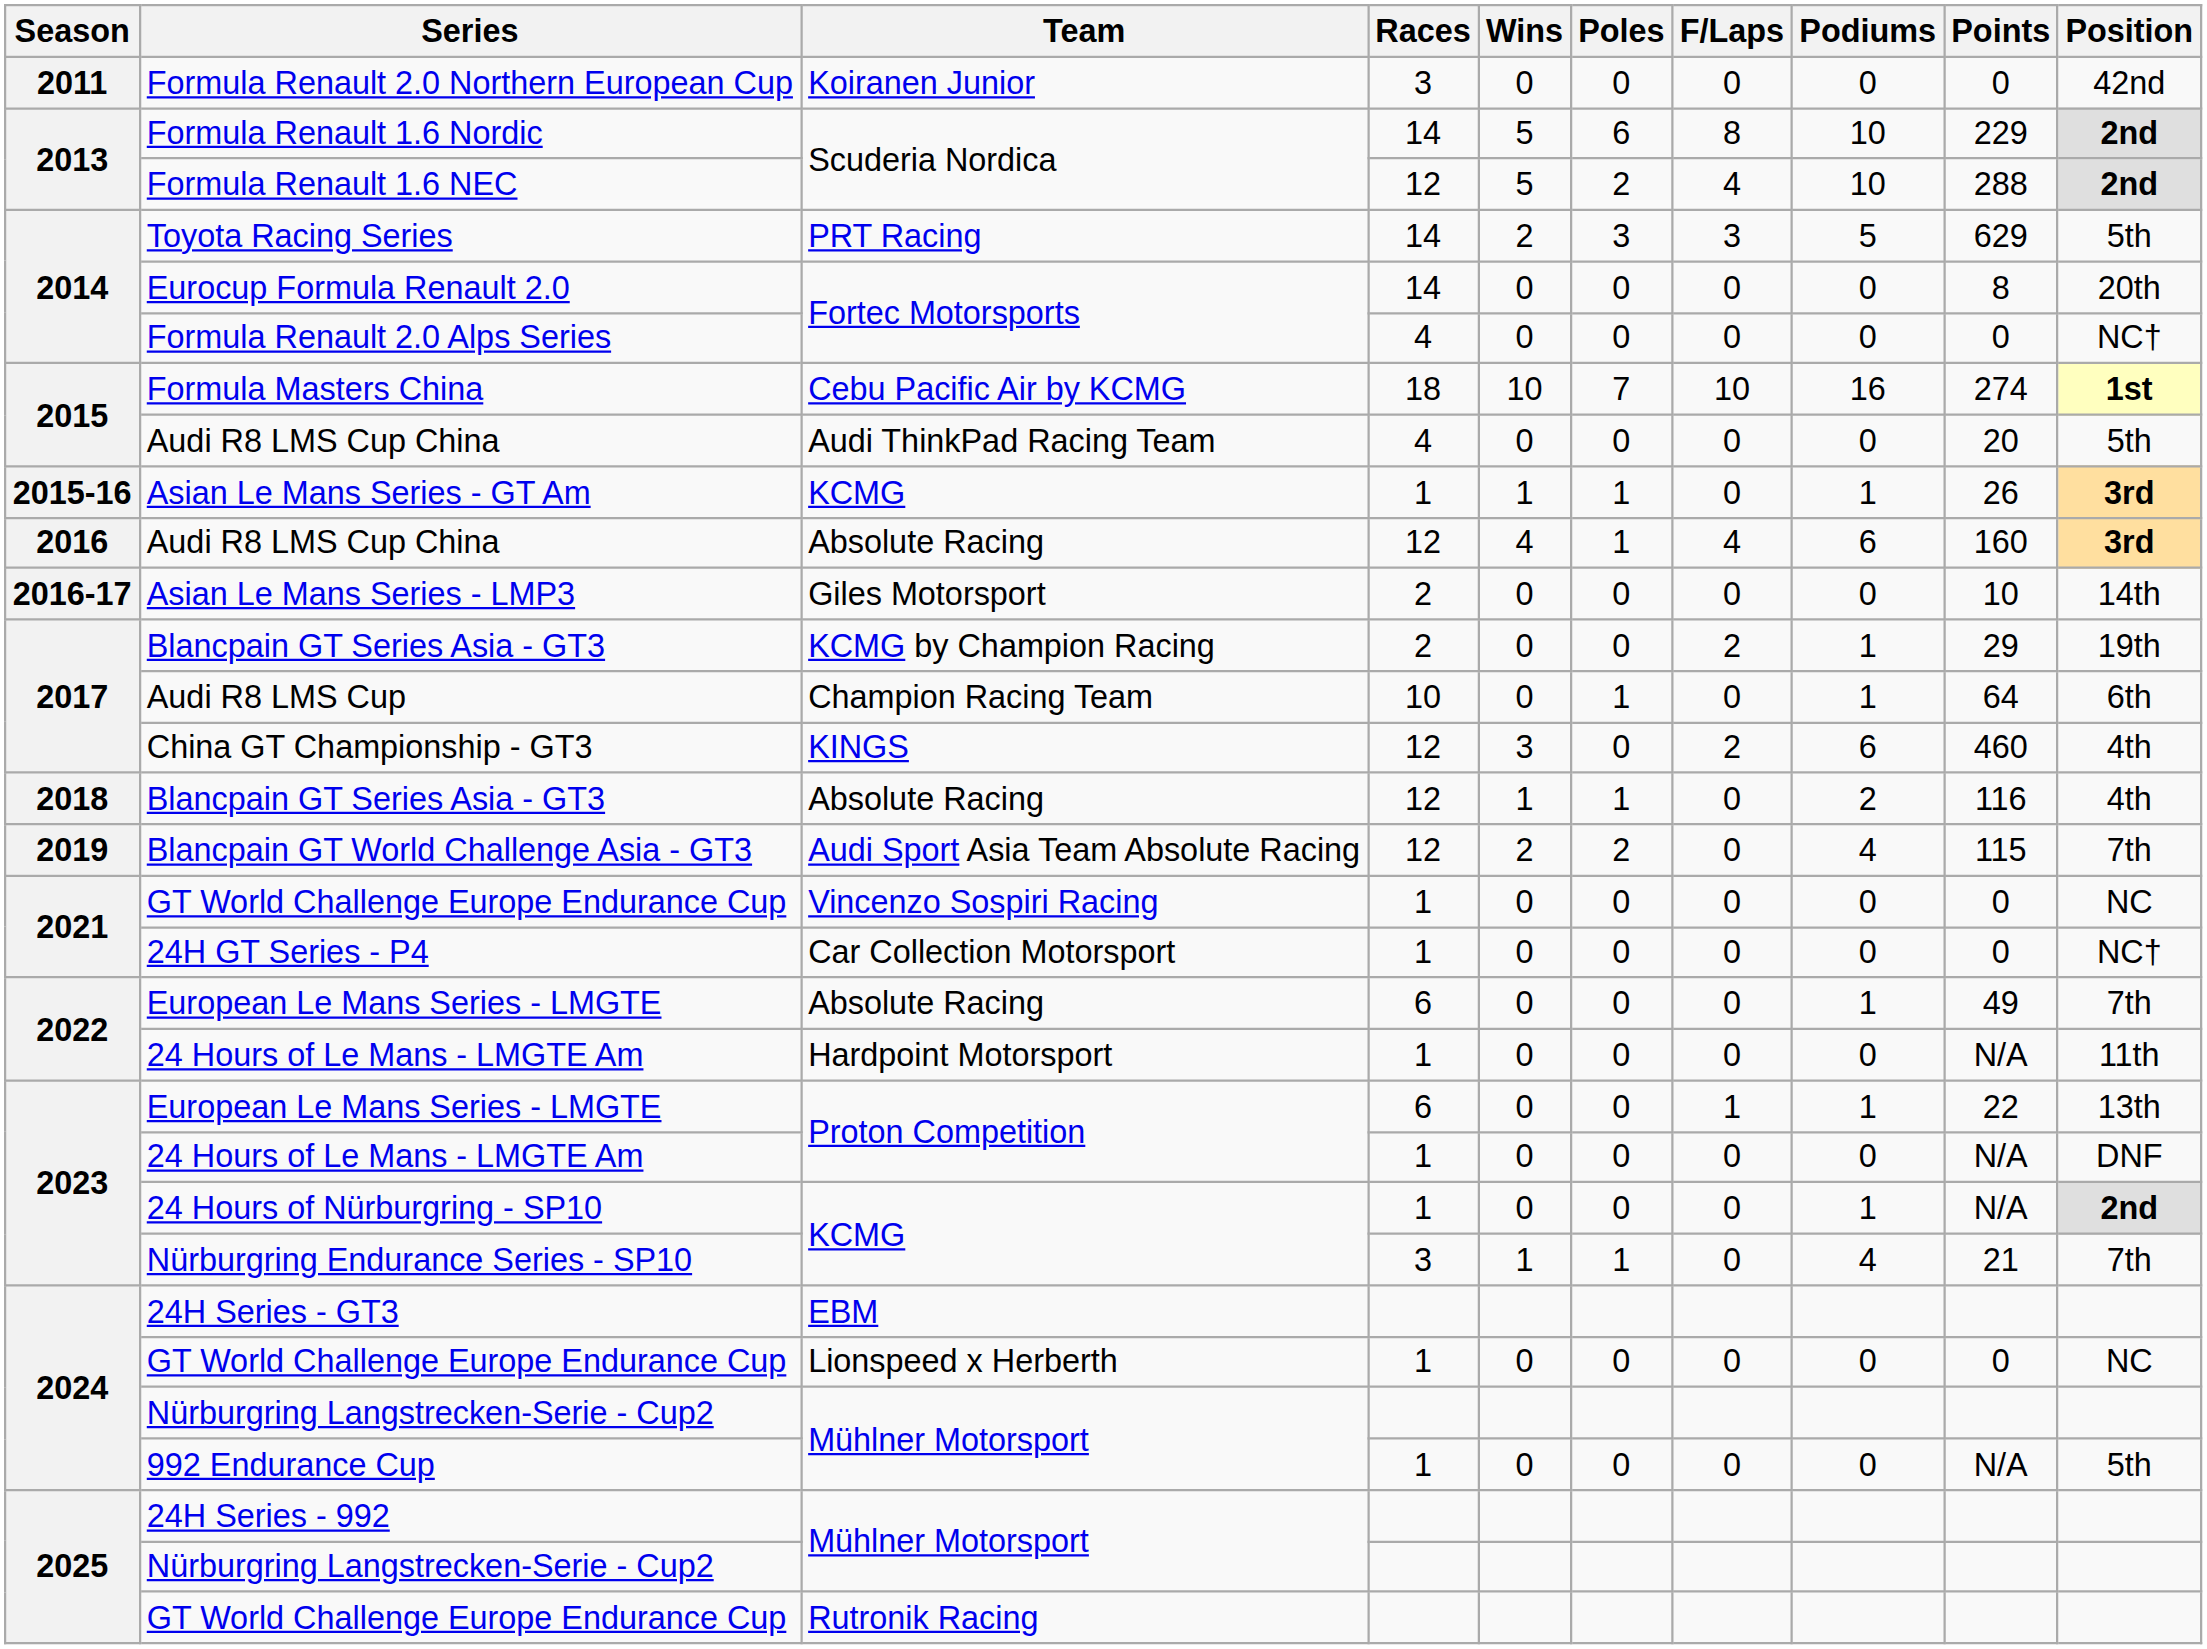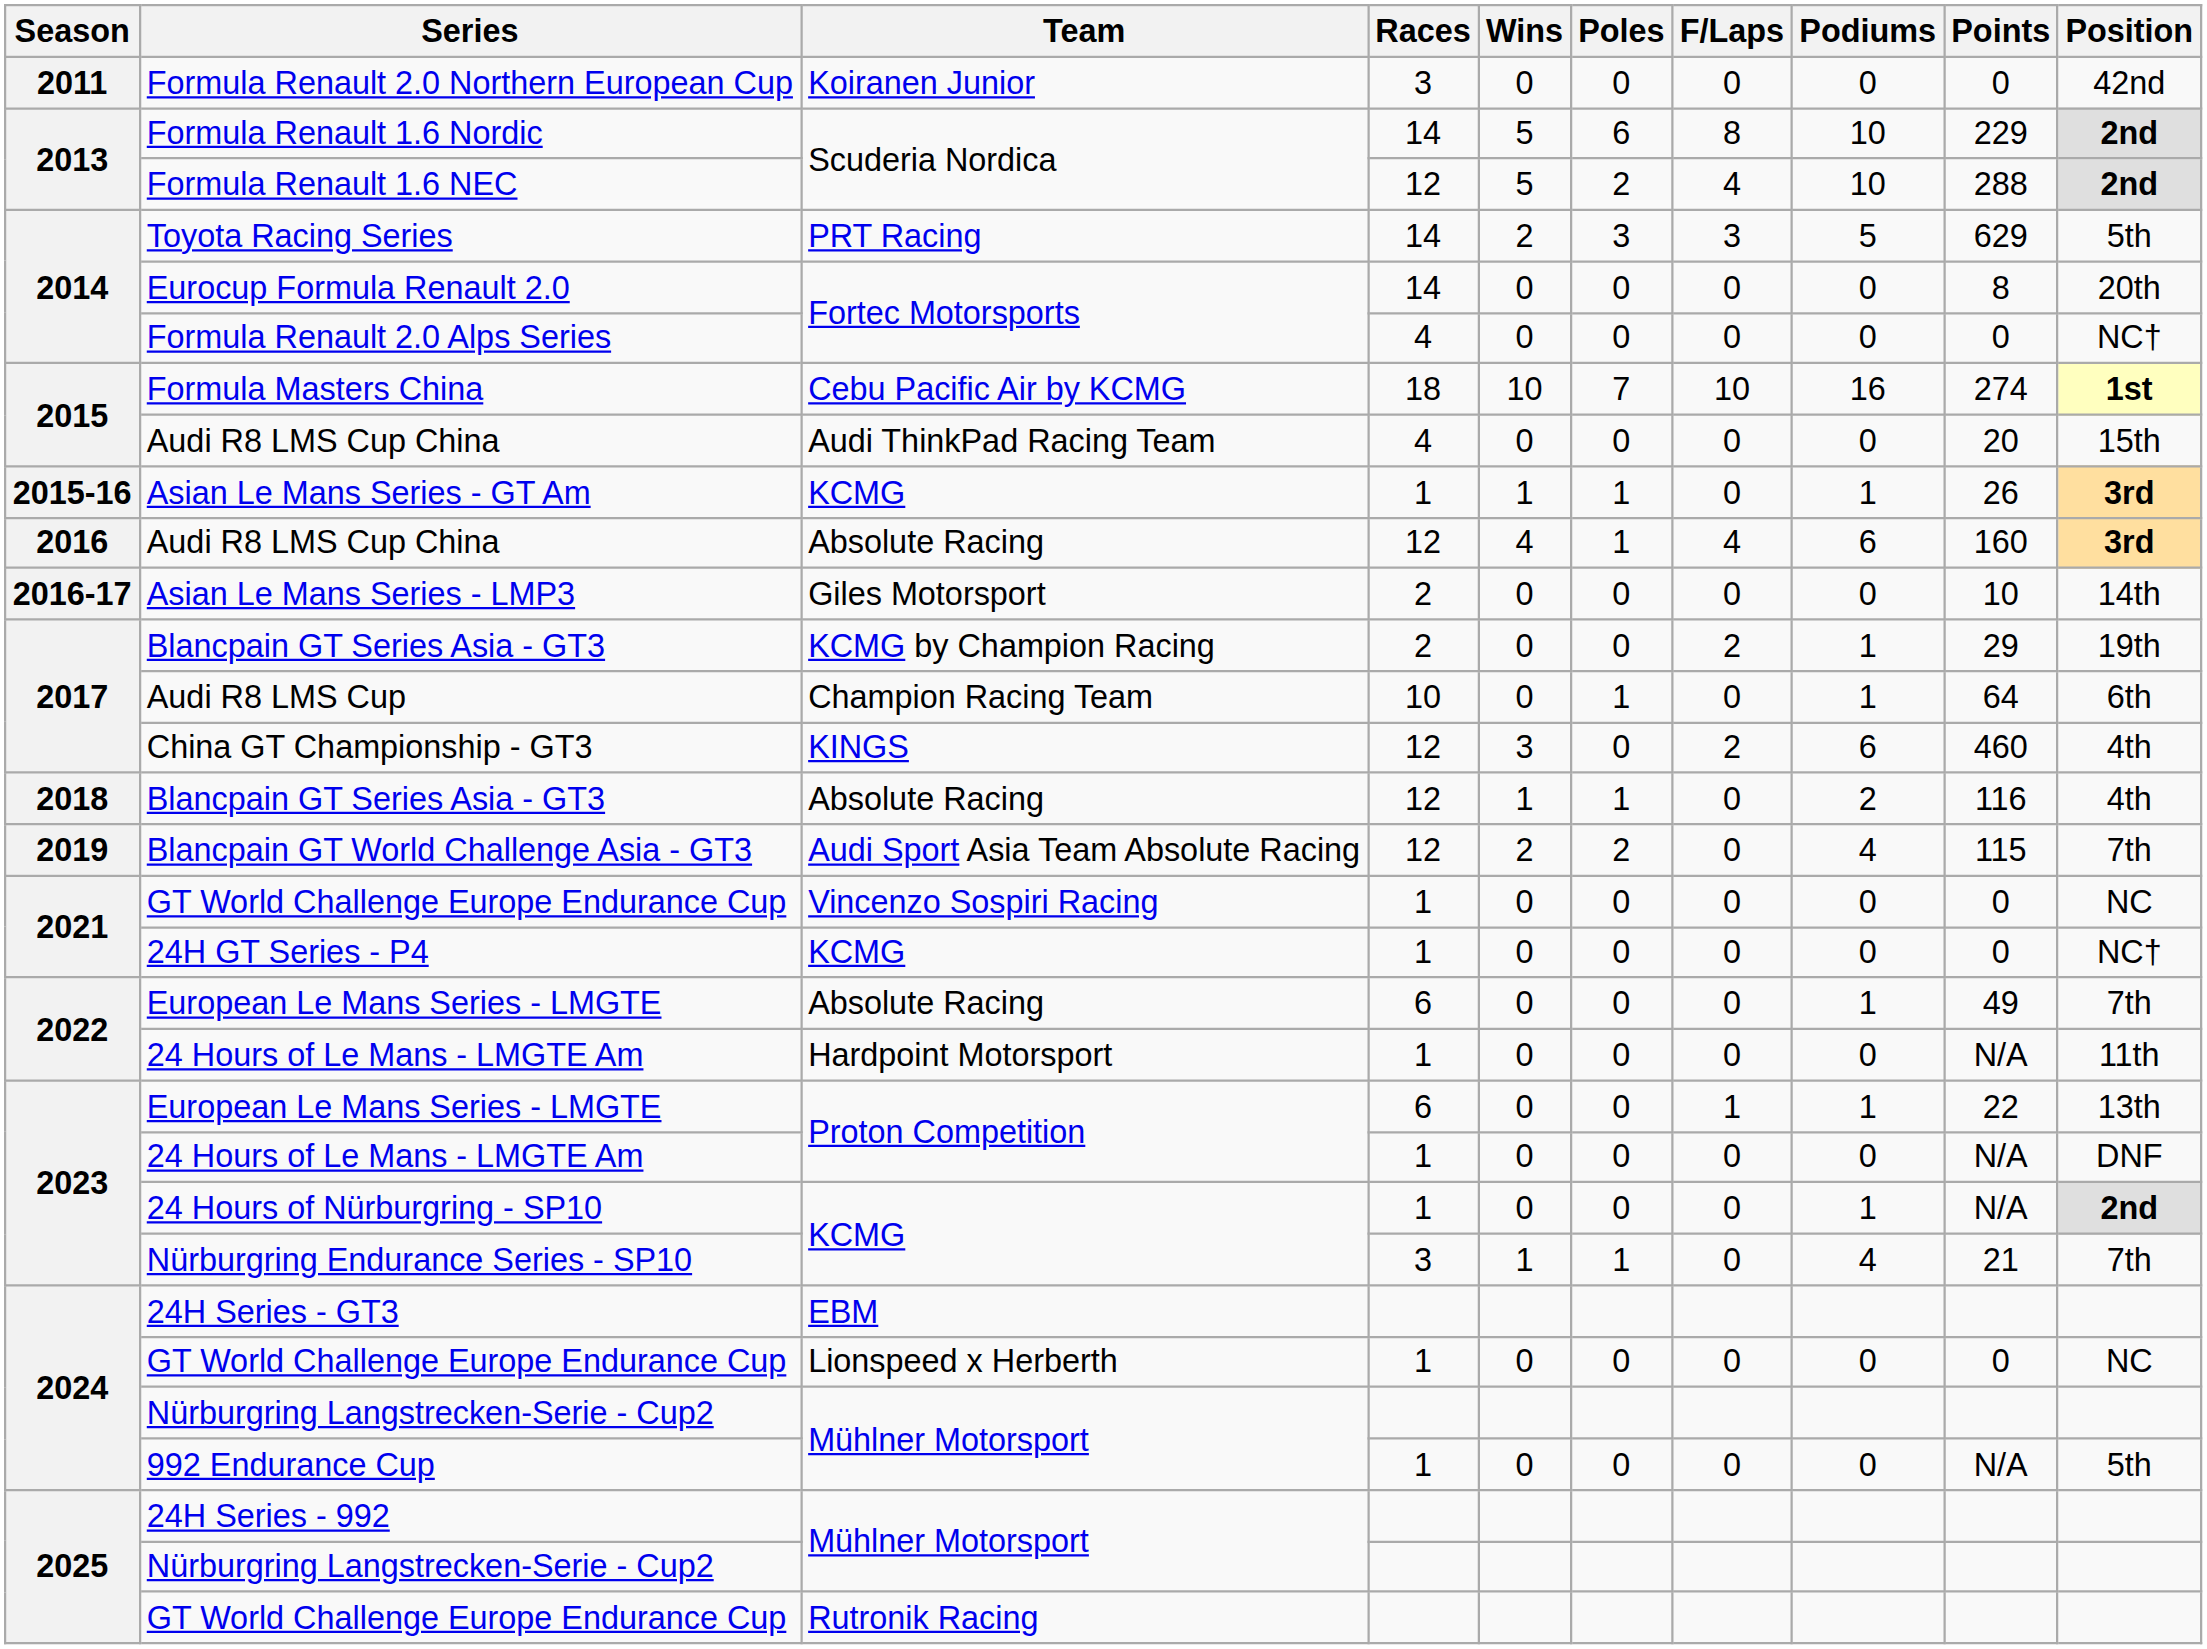 <table class="wikitable" style="font-size: 90%; text-align:center">
 <tr>
 <th>Season</th>
 <th>Series</th>
 <th>Team</th>
 <th>Races</th>
 <th>Wins</th>
 <th>Poles</th>
 <th>F/Laps</th>
 <th>Podiums</th>
 <th>Points</th>
 <th>Position</th>
 </tr>
 <tr>
 <th>2011</th>
 <td align=left><a href='#'>Formula Renault 2.0 Northern European Cup</a></td>
 <td align=left><a href='#'>Koiranen Junior</a></td>
 <td>3</td>
 <td>0</td>
 <td>0</td>
 <td>0</td>
 <td>0</td>
 <td>0</td>
 <td>42nd</td>
 </tr>
 <tr>
 <th rowspan="2">2013</th>
 <td align=left><a href='#'>Formula Renault 1.6 Nordic</a></td>
 <td rowspan="2" align=left>Scuderia Nordica</td>
 <td>14</td>
 <td>5</td>
 <td>6</td>
 <td>8</td>
 <td>10</td>
 <td>229</td>
 <td style="background:#dfdfdf;"><strong>2nd</strong></td>
 </tr>
 <tr>
 <td align=left><a href='#'>Formula Renault 1.6 NEC</a></td>
 <td>12</td>
 <td>5</td>
 <td>2</td>
 <td>4</td>
 <td>10</td>
 <td>288</td>
 <td style="background:#dfdfdf;"><strong>2nd</strong></td>
 </tr>
 <tr>
 <th rowspan="3">2014</th>
 <td align=left><a href='#'>Toyota Racing Series</a></td>
 <td align=left><a href='#'>PRT Racing</a></td>
 <td>14</td>
 <td>2</td>
 <td>3</td>
 <td>3</td>
 <td>5</td>
 <td>629</td>
 <td>5th</td>
 </tr>
 <tr>
 <td align=left><a href='#'>Eurocup Formula Renault 2.0</a></td>
 <td rowspan="2" align=left><a href='#'>Fortec Motorsports</a></td>
 <td>14</td>
 <td>0</td>
 <td>0</td>
 <td>0</td>
 <td>0</td>
 <td>8</td>
 <td>20th</td>
 </tr>
 <tr>
 <td align=left><a href='#'>Formula Renault 2.0 Alps Series</a></td>
 <td>4</td>
 <td>0</td>
 <td>0</td>
 <td>0</td>
 <td>0</td>
 <td>0</td>
 <td>NC†</td>
 </tr>
 <tr>
 <th rowspan="2">2015</th>
 <td align=left><a href='#'>Formula Masters China</a></td>
 <td align=left><a href='#'>Cebu Pacific Air by KCMG</a></td>
 <td>18</td>
 <td>10</td>
 <td>7</td>
 <td>10</td>
 <td>16</td>
 <td>274</td>
 <td style="background:#ffffbf;"><strong>1st</strong></td>
 </tr>
 <tr>
 <td align=left>Audi R8 LMS Cup China</td>
 <td align=left>Audi ThinkPad Racing Team</td>
 <td>4</td>
 <td>0</td>
 <td>0</td>
 <td>0</td>
 <td>0</td>
 <td>20</td>
-<td>5th</td>
+<td>15th</td>
 </tr>
 <tr>
 <th>2015-16</th>
 <td align=left><a href='#'>Asian Le Mans Series - GT Am</a></td>
 <td align=left><a href='#'>KCMG</a></td>
 <td>1</td>
 <td>1</td>
 <td>1</td>
 <td>0</td>
 <td>1</td>
 <td>26</td>
 <td style="background:#ffdf9f;"><strong>3rd</strong></td>
 </tr>
 <tr>
 <th>2016</th>
 <td align=left>Audi R8 LMS Cup China</td>
 <td align=left>Absolute Racing</td>
 <td>12</td>
 <td>4</td>
 <td>1</td>
 <td>4</td>
 <td>6</td>
 <td>160</td>
 <td style="background:#ffdf9f;"><strong>3rd</strong></td>
 </tr>
 <tr>
 <th>2016-17</th>
 <td align=left><a href='#'>Asian Le Mans Series - LMP3</a></td>
 <td align=left>Giles Motorsport</td>
 <td>2</td>
 <td>0</td>
 <td>0</td>
 <td>0</td>
 <td>0</td>
 <td>10</td>
 <td>14th</td>
 </tr>
 <tr>
 <th rowspan="3">2017</th>
 <td align=left><a href='#'>Blancpain GT Series Asia - GT3</a></td>
 <td align=left><a href='#'>KCMG</a> by Champion Racing</td>
 <td>2</td>
 <td>0</td>
 <td>0</td>
 <td>2</td>
 <td>1</td>
 <td>29</td>
 <td>19th</td>
 </tr>
 <tr>
 <td align=left>Audi R8 LMS Cup</td>
 <td align=left>Champion Racing Team</td>
 <td>10</td>
 <td>0</td>
 <td>1</td>
 <td>0</td>
 <td>1</td>
 <td>64</td>
 <td>6th</td>
 </tr>
 <tr>
 <td align=left>China GT Championship - GT3</td>
 <td align=left><a href='#'>KINGS</a></td>
 <td>12</td>
 <td>3</td>
 <td>0</td>
 <td>2</td>
 <td>6</td>
 <td>460</td>
 <td>4th</td>
 </tr>
 <tr>
 <th>2018</th>
 <td align=left><a href='#'>Blancpain GT Series Asia - GT3</a></td>
 <td align=left>Absolute Racing</td>
 <td>12</td>
 <td>1</td>
 <td>1</td>
 <td>0</td>
 <td>2</td>
 <td>116</td>
 <td>4th</td>
 </tr>
 <tr>
 <th>2019</th>
 <td align=left><a href='#'>Blancpain GT World Challenge Asia - GT3</a></td>
 <td align=left><a href='#'>Audi Sport</a> Asia Team Absolute Racing</td>
 <td>12</td>
 <td>2</td>
 <td>2</td>
 <td>0</td>
 <td>4</td>
 <td>115</td>
 <td>7th</td>
 </tr>
 <tr>
 <th rowspan="2">2021</th>
 <td align=left><a href='#'>GT World Challenge Europe Endurance Cup</a></td>
 <td align=left><a href='#'>Vincenzo Sospiri Racing</a></td>
 <td>1</td>
 <td>0</td>
 <td>0</td>
 <td>0</td>
 <td>0</td>
 <td>0</td>
 <td>NC</td>
 </tr>
 <tr>
 <td align=left><a href='#'>24H GT Series - P4</a></td>
-<td align=left>Car Collection Motorsport</td>
+<td align=left><a href='#'>KCMG</a></td>
 <td>1</td>
 <td>0</td>
 <td>0</td>
 <td>0</td>
 <td>0</td>
 <td>0</td>
 <td>NC†</td>
 </tr>
 <tr>
 <th rowspan="2">2022</th>
 <td align=left><a href='#'>European Le Mans Series - LMGTE</a></td>
 <td align=left>Absolute Racing</td>
 <td>6</td>
 <td>0</td>
 <td>0</td>
 <td>0</td>
 <td>1</td>
 <td>49</td>
 <td>7th</td>
 </tr>
 <tr>
 <td align=left><a href='#'>24 Hours of Le Mans - LMGTE Am</a></td>
 <td align=left>Hardpoint Motorsport</td>
 <td>1</td>
 <td>0</td>
 <td>0</td>
 <td>0</td>
 <td>0</td>
 <td>N/A</td>
 <td>11th</td>
 </tr>
 <tr>
 <th rowspan="4">2023</th>
 <td align=left><a href='#'>European Le Mans Series - LMGTE</a></td>
 <td rowspan="2" align=left><a href='#'>Proton Competition</a></td>
 <td>6</td>
 <td>0</td>
 <td>0</td>
 <td>1</td>
 <td>1</td>
 <td>22</td>
 <td>13th</td>
 </tr>
 <tr>
 <td align=left><a href='#'>24 Hours of Le Mans - LMGTE Am</a></td>
 <td>1</td>
 <td>0</td>
 <td>0</td>
 <td>0</td>
 <td>0</td>
 <td>N/A</td>
 <td>DNF</td>
 </tr>
 <tr>
 <td align=left><a href='#'>24 Hours of Nürburgring - SP10</a></td>
 <td rowspan="2" align=left><a href='#'>KCMG</a></td>
 <td>1</td>
 <td>0</td>
 <td>0</td>
 <td>0</td>
 <td>1</td>
 <td>N/A</td>
 <td style="background:#dfdfdf;"><strong>2nd</strong></td>
 </tr>
 <tr>
 <td align=left><a href='#'>Nürburgring Endurance Series - SP10</a></td>
 <td>3</td>
 <td>1</td>
 <td>1</td>
 <td>0</td>
 <td>4</td>
 <td>21</td>
 <td>7th</td>
 </tr>
 <tr>
 <th rowspan="4">2024</th>
 <td align=left><a href='#'>24H Series - GT3</a></td>
 <td align=left><a href='#'>EBM</a></td>
 <td></td>
 <td></td>
 <td></td>
 <td></td>
 <td></td>
 <td></td>
 <td></td>
 </tr>
 <tr>
 <td align=left><a href='#'>GT World Challenge Europe Endurance Cup</a></td>
 <td align=left>Lionspeed x Herberth</td>
 <td>1</td>
 <td>0</td>
 <td>0</td>
 <td>0</td>
 <td>0</td>
 <td>0</td>
 <td>NC</td>
 </tr>
 <tr>
 <td align=left><a href='#'>Nürburgring Langstrecken-Serie - Cup2</a></td>
 <td rowspan="2" align="left"><a href='#'>Mühlner Motorsport</a></td>
 <td></td>
 <td></td>
 <td></td>
 <td></td>
 <td></td>
 <td></td>
 <td></td>
 </tr>
 <tr>
 <td align=left><a href='#'>992 Endurance Cup</a></td>
 <td>1</td>
 <td>0</td>
 <td>0</td>
 <td>0</td>
 <td>0</td>
 <td>N/A</td>
 <td>5th</td>
 </tr>
 <tr>
 <th rowspan="3">2025</th>
 <td align=left><a href='#'>24H Series - 992</a></td>
 <td rowspan="2" align="left"><a href='#'>Mühlner Motorsport</a></td>
 <td></td>
 <td></td>
 <td></td>
 <td></td>
 <td></td>
 <td></td>
 <td></td>
 </tr>
 <tr>
 <td align=left><a href='#'>Nürburgring Langstrecken-Serie - Cup2</a></td>
 <td></td>
 <td></td>
 <td></td>
 <td></td>
 <td></td>
 <td></td>
 <td></td>
 </tr>
 <tr>
 <td align="left"><a href='#'>GT World Challenge Europe Endurance Cup</a></td>
 <td align="left"><a href='#'>Rutronik Racing</a></td>
 <td></td>
 <td></td>
 <td></td>
 <td></td>
 <td></td>
 <td></td>
 <td></td>
 </tr>
 </table>
